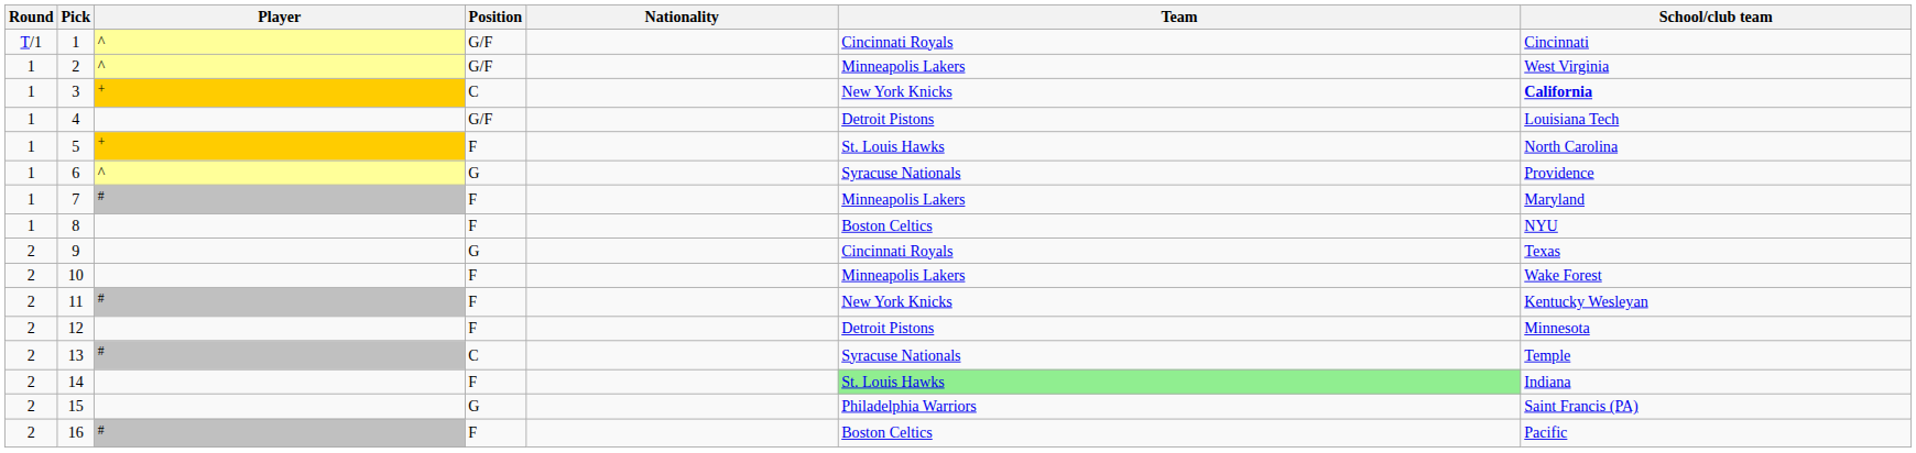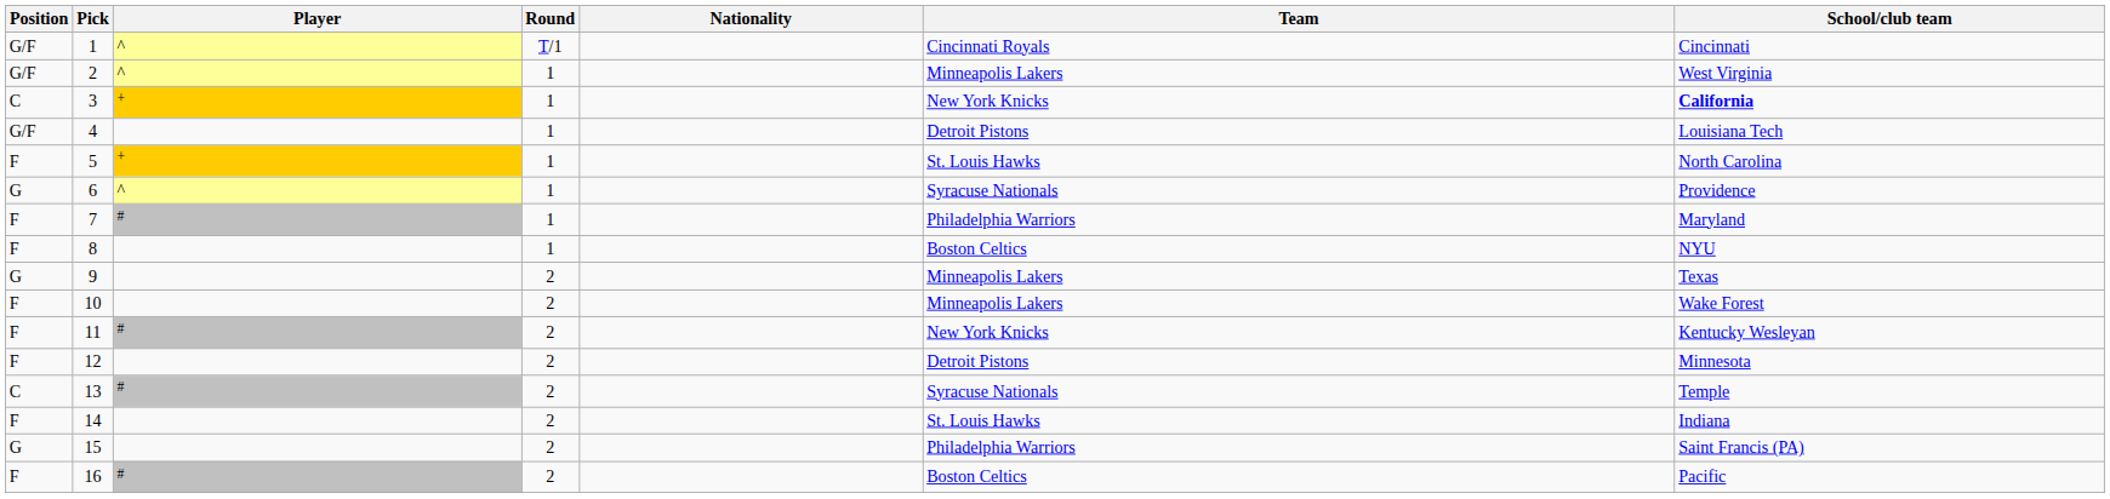 <table class="wikitable sortable">
 <tr>
-<th width="1%">Round</th>
+<th width="1%">Position</th>
 <th width="1%">Pick</th>
 <th width="19%">Player</th>
-<th width="1%">Position</th>
+<th width="1%">Round</th>
 <th width="16%">Nationality</th>
 <th width="35%">Team</th>
 <th width="20%">School/club team</th>
 </tr>
 <tr>
-<td align=center><a href='#'>T</a>/1</td>
+<td>G/F</td>
 <td align=center>1</td>
 <td bgcolor="#FFFF99">^</td>
-<td>G/F</td>
+<td align=center><a href='#'>T</a>/1</td>
 <td></td>
 <td><a href='#'>Cincinnati Royals</a></td>
 <td><a href='#'>Cincinnati</a></td>
 </tr>
 <tr>
-<td align=center>1</td>
+<td>G/F</td>
 <td align=center>2</td>
 <td bgcolor="#FFFF99">^</td>
-<td>G/F</td>
+<td align=center>1</td>
 <td></td>
 <td><a href='#'>Minneapolis Lakers</a></td>
 <td><a href='#'>West Virginia</a></td>
 </tr>
 <tr>
-<td align=center>1</td>
+<td>C</td>
 <td align=center>3</td>
 <td bgcolor="#FFCC00"><sup>+</sup></td>
-<td>C</td>
+<td align=center>1</td>
 <td></td>
 <td><a href='#'>New York Knicks</a></td>
 <td><strong><a href='#'>California</a></strong></td>
 </tr>
 <tr>
-<td align=center>1</td>
+<td>G/F</td>
 <td align=center>4</td>
 <td></td>
-<td>G/F</td>
+<td align=center>1</td>
 <td></td>
 <td><a href='#'>Detroit Pistons</a></td>
 <td><a href='#'>Louisiana Tech</a></td>
 </tr>
 <tr>
-<td align=center>1</td>
+<td>F</td>
 <td align=center>5</td>
 <td bgcolor="#FFCC00"><sup>+</sup></td>
-<td>F</td>
+<td align=center>1</td>
 <td></td>
 <td><a href='#'>St. Louis Hawks</a></td>
 <td><a href='#'>North Carolina</a></td>
 </tr>
 <tr>
-<td align=center>1</td>
+<td>G</td>
 <td align=center>6</td>
 <td bgcolor="#FFFF99">^</td>
-<td>G</td>
+<td align=center>1</td>
 <td></td>
 <td><a href='#'>Syracuse Nationals</a></td>
 <td><a href='#'>Providence</a></td>
 </tr>
 <tr>
-<td align=center>1</td>
+<td>F</td>
 <td align=center>7</td>
 <td bgcolor="#C0C0C0"><sup>#</sup></td>
-<td>F</td>
+<td align=center>1</td>
 <td></td>
-<td><a href='#'>Minneapolis Lakers</a></td>
+<td><a href='#'>Philadelphia Warriors</a></td>
 <td><a href='#'>Maryland</a></td>
 </tr>
 <tr>
-<td align=center>1</td>
+<td>F</td>
 <td align=center>8</td>
 <td></td>
-<td>F</td>
+<td align=center>1</td>
 <td></td>
 <td><a href='#'>Boston Celtics</a></td>
 <td><a href='#'>NYU</a></td>
 </tr>
 <tr>
-<td align=center>2</td>
+<td>G</td>
 <td align=center>9</td>
 <td></td>
-<td>G</td>
+<td align=center>2</td>
 <td></td>
-<td><a href='#'>Cincinnati Royals</a></td>
+<td><a href='#'>Minneapolis Lakers</a></td>
 <td><a href='#'>Texas</a></td>
 </tr>
 <tr>
-<td align=center>2</td>
+<td>F</td>
 <td align=center>10</td>
 <td></td>
-<td>F</td>
+<td align=center>2</td>
 <td></td>
 <td><a href='#'>Minneapolis Lakers</a></td>
 <td><a href='#'>Wake Forest</a></td>
 </tr>
 <tr>
-<td align=center>2</td>
+<td>F</td>
 <td align=center>11</td>
 <td bgcolor="#C0C0C0"><sup>#</sup></td>
-<td>F</td>
+<td align=center>2</td>
 <td></td>
 <td><a href='#'>New York Knicks</a></td>
 <td><a href='#'>Kentucky Wesleyan</a></td>
 </tr>
 <tr>
-<td align=center>2</td>
+<td>F</td>
 <td align=center>12</td>
 <td></td>
-<td>F</td>
+<td align=center>2</td>
 <td></td>
 <td><a href='#'>Detroit Pistons</a></td>
 <td><a href='#'>Minnesota</a></td>
 </tr>
 <tr>
-<td align=center>2</td>
+<td>C</td>
 <td align=center>13</td>
 <td bgcolor="#C0C0C0"><sup>#</sup></td>
-<td>C</td>
+<td align=center>2</td>
 <td></td>
 <td><a href='#'>Syracuse Nationals</a></td>
 <td><a href='#'>Temple</a></td>
 </tr>
 <tr>
-<td align=center>2</td>
+<td>F</td>
 <td align=center>14</td>
 <td></td>
-<td>F</td>
+<td align=center>2</td>
 <td></td>
-<td style="background: lightgreen;"><a href='#'>St. Louis Hawks</a></td>
+<td><a href='#'>St. Louis Hawks</a></td>
 <td><a href='#'>Indiana</a></td>
 </tr>
 <tr>
-<td align=center>2</td>
+<td>G</td>
 <td align=center>15</td>
 <td></td>
-<td>G</td>
+<td align=center>2</td>
 <td></td>
 <td><a href='#'>Philadelphia Warriors</a></td>
 <td><a href='#'>Saint Francis (PA)</a></td>
 </tr>
 <tr>
-<td align=center>2</td>
+<td>F</td>
 <td align=center>16</td>
 <td bgcolor="#C0C0C0"><sup>#</sup></td>
-<td>F</td>
+<td align=center>2</td>
 <td></td>
 <td><a href='#'>Boston Celtics</a></td>
 <td><a href='#'>Pacific</a></td>
 </tr>
 </table>
